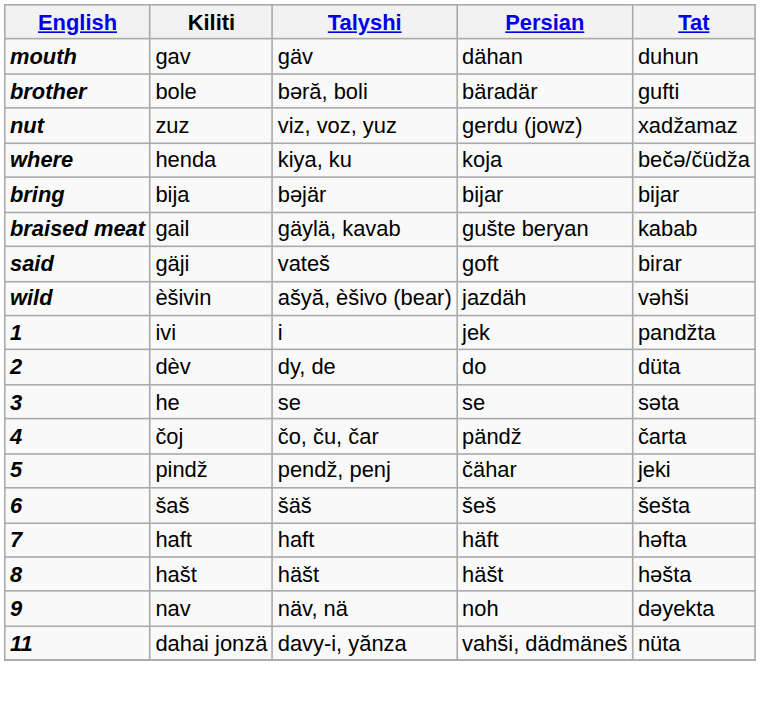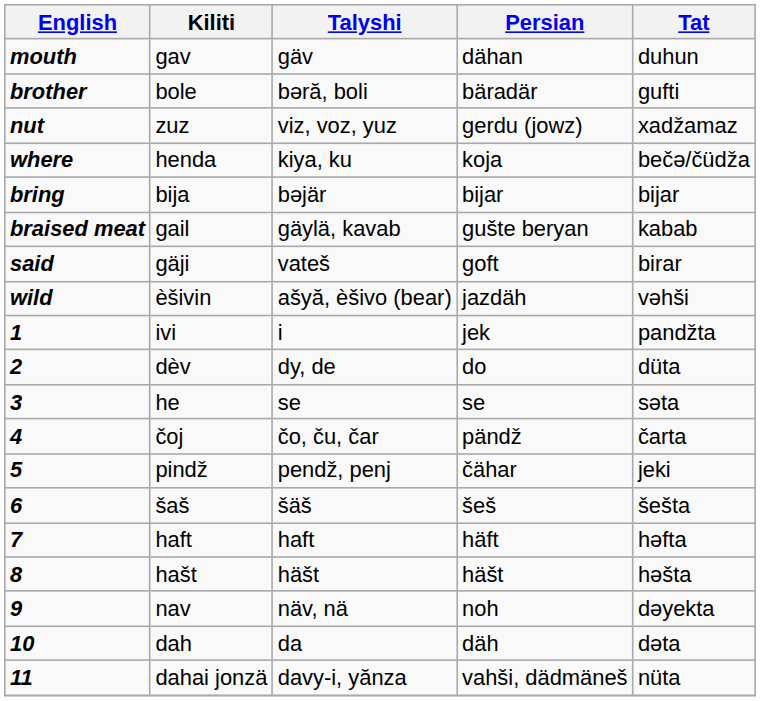 <table class="wikitable" style="font-size: 85%">
 <tr>
 <th><a href='#'>English</a></th>
 <th>Kiliti</th>
 <th><a href='#'>Talyshi</a></th>
 <th><a href='#'>Persian</a></th>
 <th><a href='#'>Tat</a></th>
 </tr>
 <tr>
 <td><strong><em>mouth</em></strong></td>
 <td>gav</td>
 <td>gäv</td>
 <td>dähan</td>
 <td>duhun</td>
 </tr>
 <tr>
 <td><strong><em>brother</em></strong></td>
 <td>bole</td>
 <td>bәră, boli</td>
 <td>bäradär</td>
 <td>gufti</td>
 </tr>
 <tr>
 <td><strong><em>nut</em></strong></td>
 <td>zuz</td>
 <td>viz, voz, yuz</td>
 <td>gerdu (jowz)</td>
 <td>xadžamaz</td>
 </tr>
 <tr>
 <td><strong><em>where</em></strong></td>
 <td>henda</td>
 <td>kiya, ku</td>
 <td>koja</td>
 <td>bečə/čüdža</td>
 </tr>
 <tr>
 <td><strong><em>bring</em></strong></td>
 <td>bija</td>
 <td>bәjär</td>
 <td>bijar</td>
 <td>bijar</td>
 </tr>
 <tr>
 <td><strong><em>braised meat</em></strong></td>
 <td>gail</td>
 <td>gäylä, kavab</td>
 <td>gušte beryan</td>
 <td>kabab</td>
 </tr>
 <tr>
 <td><strong><em>said</em></strong></td>
 <td>gäji</td>
 <td>vateš</td>
 <td>goft</td>
 <td>birar</td>
 </tr>
 <tr>
 <td><strong><em>wild</em></strong></td>
 <td>èšivin</td>
 <td>ašyă, èšivo (bear)</td>
 <td>jazdäh</td>
 <td>vəhši</td>
 </tr>
 <tr>
 <td><strong><em>1</em></strong></td>
 <td>ivi</td>
 <td>i</td>
 <td>jek</td>
 <td>pandžta</td>
 </tr>
 <tr>
 <td><strong><em>2</em></strong></td>
 <td>dèv</td>
 <td>dy, de</td>
 <td>do</td>
 <td>düta</td>
 </tr>
 <tr>
 <td><strong><em>3</em></strong></td>
 <td>he</td>
 <td>se</td>
 <td>se</td>
 <td>səta</td>
 </tr>
 <tr>
 <td><strong><em>4</em></strong></td>
 <td>čoj</td>
 <td>čo, ču, čar</td>
 <td>pändž</td>
 <td>čarta</td>
 </tr>
 <tr>
 <td><strong><em>5</em></strong></td>
 <td>pindž</td>
 <td>pendž, penj</td>
 <td>čähar</td>
 <td>jeki</td>
 </tr>
 <tr>
 <td><strong><em>6</em></strong></td>
 <td>šaš</td>
 <td>šäš</td>
 <td>šeš</td>
 <td>šešta</td>
 </tr>
 <tr>
 <td><strong><em>7</em></strong></td>
 <td>haft</td>
 <td>haft</td>
 <td>häft</td>
 <td>həfta</td>
 </tr>
 <tr>
 <td><strong><em>8</em></strong></td>
 <td>hašt</td>
 <td>häšt</td>
 <td>häšt</td>
 <td>həšta</td>
 </tr>
 <tr>
 <td><strong><em>9</em></strong></td>
 <td>nav</td>
 <td>näv, nä</td>
 <td>noh</td>
 <td>dəyekta</td>
 </tr>
 <tr>
+<td><strong><em>10</em></strong></td>
+<td>dah</td>
+<td>da</td>
+<td>däh</td>
+<td>dəta</td>
+</tr>
+<tr>
 <td><strong><em>11</em></strong></td>
 <td>dahai jonzä</td>
 <td>davy-i, yănza</td>
 <td>vahši, dädmäneš</td>
 <td>nüta</td>
 </tr>
 <tr>
 </tr>
 </table>
